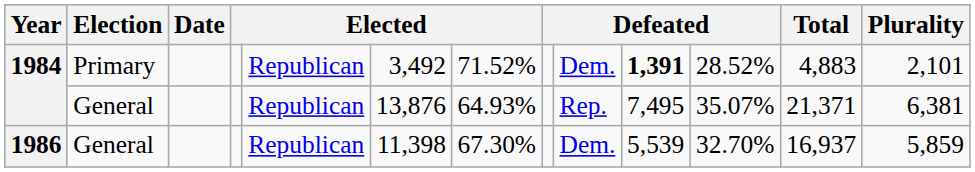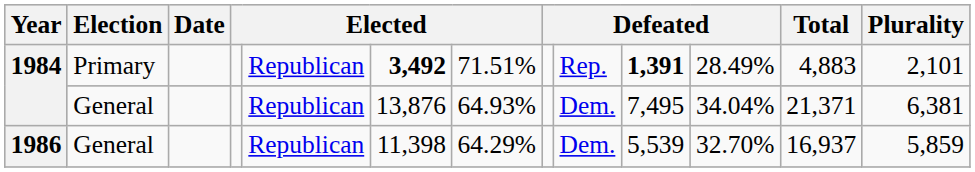 <table class=wikitable>
 <tr>
 <th>Year</th>
 <th>Election</th>
 <th>Date</th>
 <th ! colspan="4">Elected</th>
 <th ! colspan="4">Defeated</th>
 <th>Total</th>
 <th>Plurality</th>
 </tr>
 <tr>
 <th rowspan="2" valign="top">1984</th>
 <td valign="top">Primary</td>
 <td valign="top"></td>
 <td valign="top"></td>
 <td valign="top" ><a href='#'>Republican</a></td>
-<td valign="top" align="right">3,492</td>
-<td valign="top" align="right">71.52%</td>
+<td valign="top" align="right"><strong>3,492</strong></td>
+<td valign="top" align="right">71.51%</td>
 <td valign="top"></td>
-<td valign="top" ><a href='#'>Dem.</a></td>
+<td valign="top" ><a href='#'>Rep.</a></td>
 <td valign="top" align="right"><strong>1,391</strong></td>
-<td valign="top" align="right">28.52%</td>
+<td valign="top" align="right">28.49%</td>
 <td valign="top" align="right">4,883</td>
 <td valign="top" align="right">2,101</td>
 </tr>
 <tr>
 <td valign="top">General</td>
 <td valign="top"></td>
 <td valign="top"></td>
 <td valign="top" ><a href='#'>Republican</a></td>
 <td valign="top" align="right">13,876</td>
 <td valign="top" align="right">64.93%</td>
 <td valign="top"></td>
-<td valign="top" ><a href='#'>Rep.</a></td>
+<td valign="top" ><a href='#'>Dem.</a></td>
 <td valign="top" align="right">7,495</td>
-<td valign="top" align="right">35.07%</td>
+<td valign="top" align="right">34.04%</td>
 <td valign="top" align="right">21,371</td>
 <td valign="top" align="right">6,381</td>
 </tr>
 <tr>
 <th valign="top">1986</th>
 <td valign="top">General</td>
 <td valign="top"></td>
 <td valign="top"></td>
 <td valign="top" ><a href='#'>Republican</a></td>
 <td valign="top" align="right">11,398</td>
-<td valign="top" align="right">67.30%</td>
+<td valign="top" align="right">64.29%</td>
 <td valign="top"></td>
 <td valign="top" ><a href='#'>Dem.</a></td>
 <td valign="top" align="right">5,539</td>
 <td valign="top" align="right">32.70%</td>
 <td valign="top" align="right">16,937</td>
 <td valign="top" align="right">5,859</td>
 </tr>
 </table>
